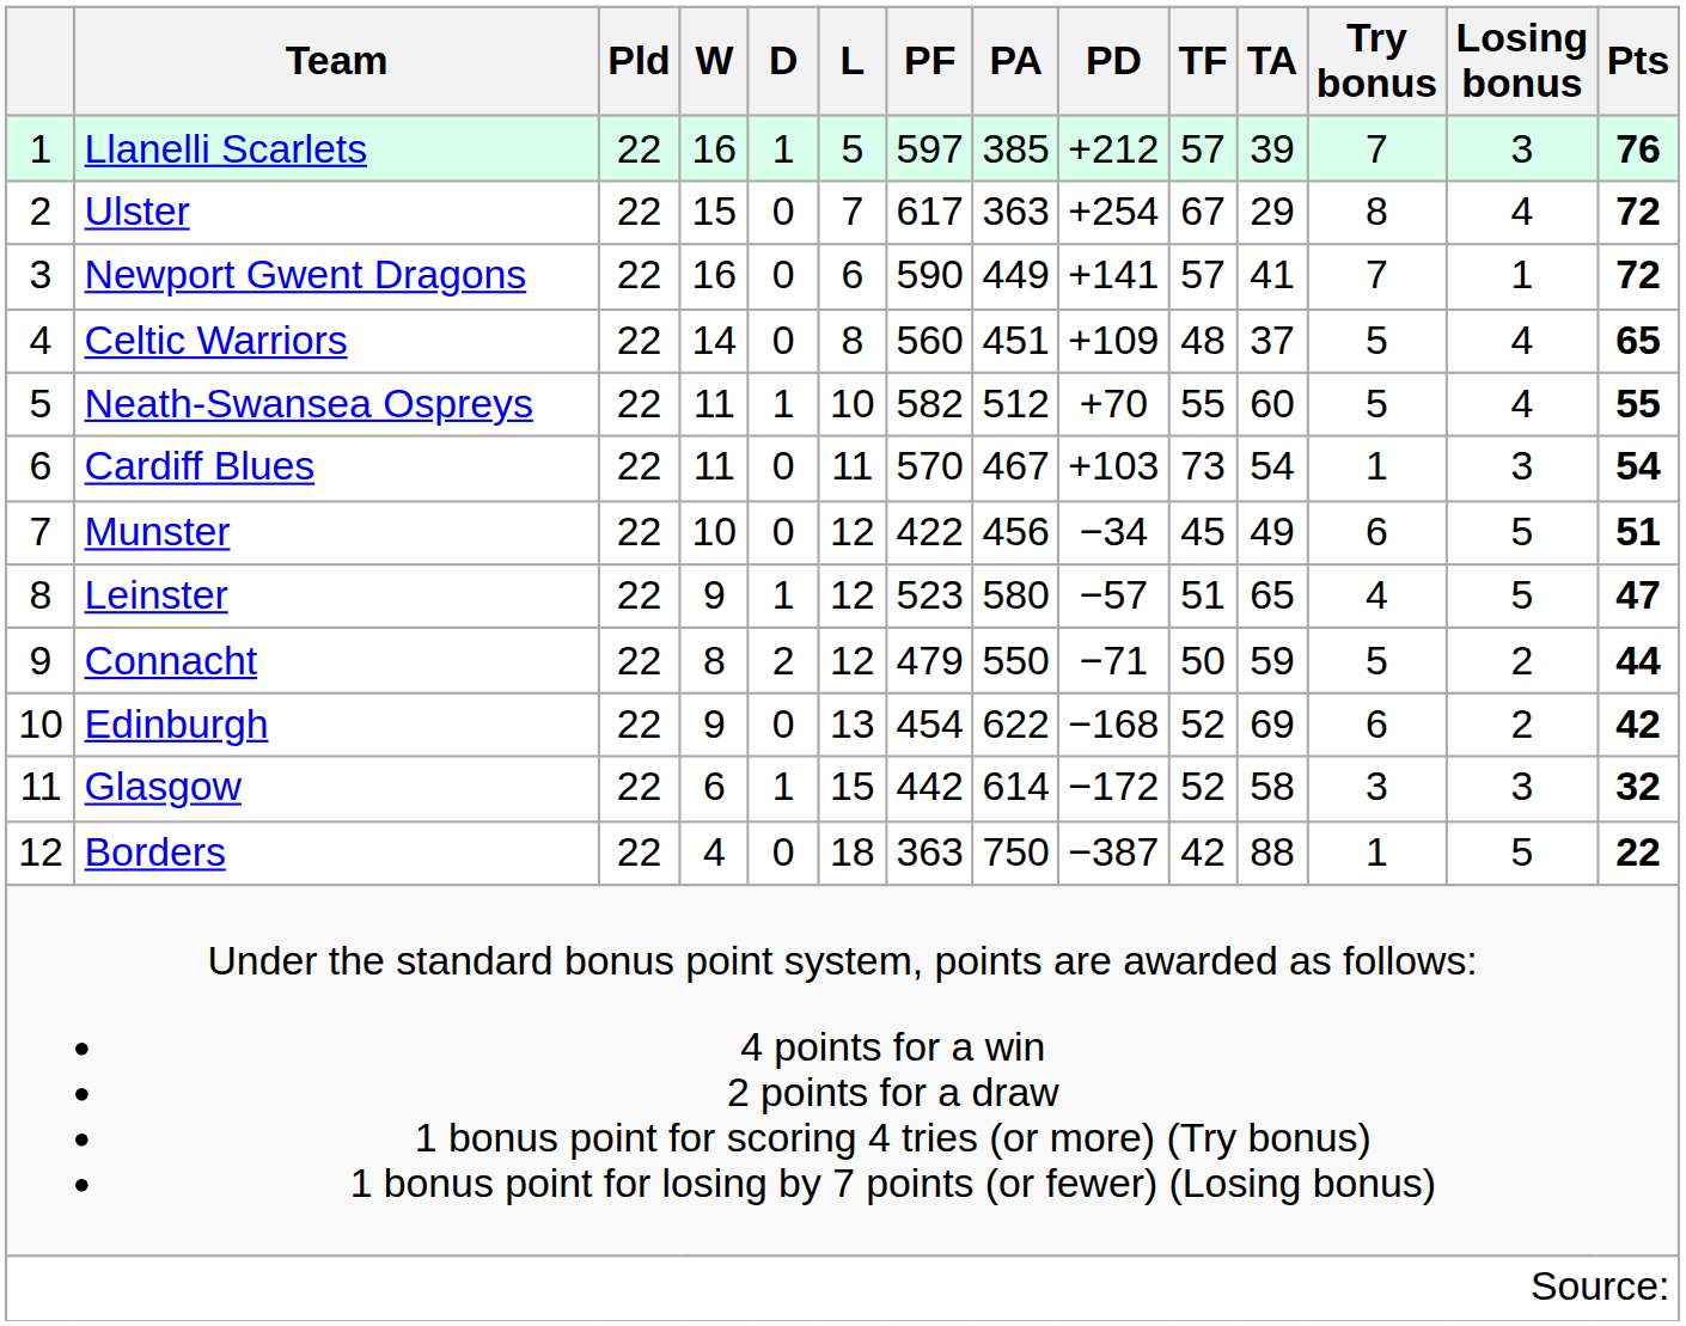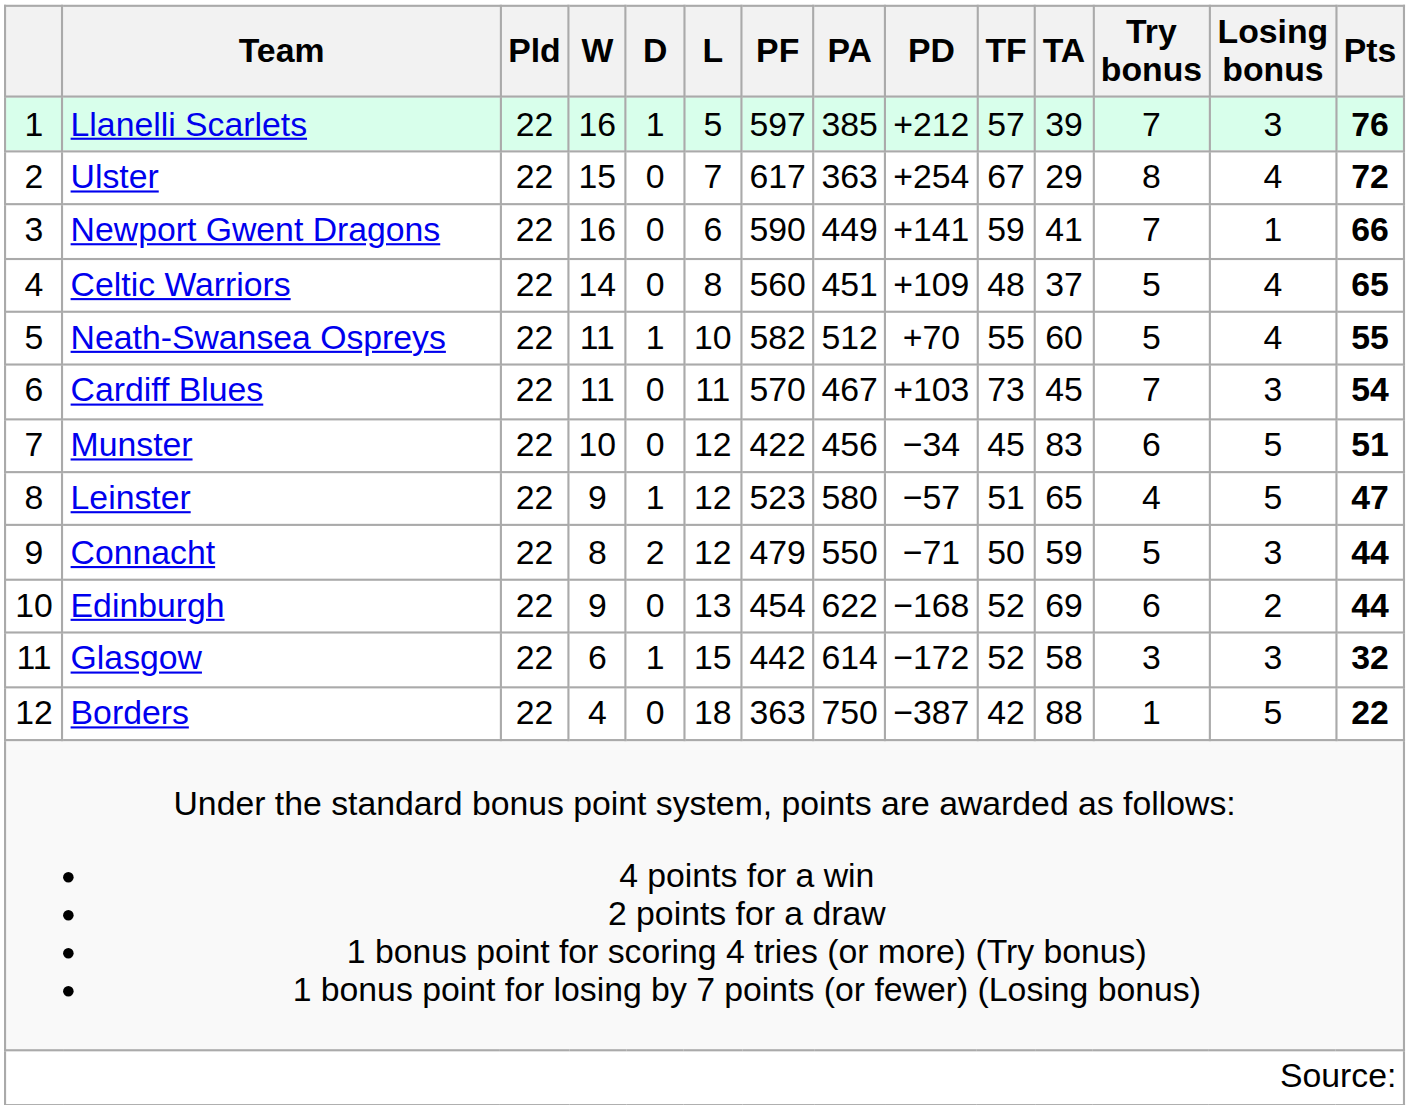 <table class="wikitable" style="float:left; margin-right:15px; text-align: center;">
 <tr>
 <th width="20"></th>
 <th width="200">Team</th>
 <th width="20">Pld</th>
 <th width="20">W</th>
 <th width="20">D</th>
 <th width="20">L</th>
 <th width="20">PF</th>
 <th width="20">PA</th>
 <th width="20">PD</th>
 <th width="20">TF</th>
 <th width="20">TA</th>
 <th width="20">Try bonus</th>
 <th width="20">Losing bonus</th>
 <th width="20">Pts</th>
 </tr>
 <tr bgcolor=#d8ffeb align=center>
 <td>1</td>
 <td align=left> <a href='#'>Llanelli Scarlets</a></td>
 <td>22</td>
 <td>16</td>
 <td>1</td>
 <td>5</td>
 <td>597</td>
 <td>385</td>
 <td>+212</td>
 <td>57</td>
 <td>39</td>
 <td>7</td>
 <td>3</td>
 <td><strong>76</strong></td>
 </tr>
 <tr bgcolor=#ffffff align=center>
 <td>2</td>
 <td align=left> <a href='#'>Ulster</a></td>
 <td>22</td>
 <td>15</td>
 <td>0</td>
 <td>7</td>
 <td>617</td>
 <td>363</td>
 <td>+254</td>
 <td>67</td>
 <td>29</td>
 <td>8</td>
 <td>4</td>
 <td><strong>72</strong></td>
 </tr>
 <tr bgcolor=#ffffff align=center>
 <td>3</td>
 <td align=left> <a href='#'>Newport Gwent Dragons</a></td>
 <td>22</td>
 <td>16</td>
 <td>0</td>
 <td>6</td>
 <td>590</td>
 <td>449</td>
 <td>+141</td>
-<td>57</td>
+<td>59</td>
 <td>41</td>
 <td>7</td>
 <td>1</td>
-<td><strong>72</strong></td>
+<td><strong>66</strong></td>
 </tr>
 <tr bgcolor=#ffffff align=center>
 <td>4</td>
 <td align=left> <a href='#'>Celtic Warriors</a></td>
 <td>22</td>
 <td>14</td>
 <td>0</td>
 <td>8</td>
 <td>560</td>
 <td>451</td>
 <td>+109</td>
 <td>48</td>
 <td>37</td>
 <td>5</td>
 <td>4</td>
 <td><strong>65</strong></td>
 </tr>
 <tr bgcolor=#ffffff align=center>
 <td>5</td>
 <td align=left> <a href='#'>Neath-Swansea Ospreys</a></td>
 <td>22</td>
 <td>11</td>
 <td>1</td>
 <td>10</td>
 <td>582</td>
 <td>512</td>
 <td>+70</td>
 <td>55</td>
 <td>60</td>
 <td>5</td>
 <td>4</td>
 <td><strong>55</strong></td>
 </tr>
 <tr bgcolor=#ffffff align=center>
 <td>6</td>
 <td align=left> <a href='#'>Cardiff Blues</a></td>
 <td>22</td>
 <td>11</td>
 <td>0</td>
 <td>11</td>
 <td>570</td>
 <td>467</td>
 <td>+103</td>
 <td>73</td>
-<td>54</td>
-<td>1</td>
+<td>45</td>
+<td>7</td>
 <td>3</td>
 <td><strong>54</strong></td>
 </tr>
 <tr bgcolor=#ffffff align=center>
 <td>7</td>
 <td align=left> <a href='#'>Munster</a></td>
 <td>22</td>
 <td>10</td>
 <td>0</td>
 <td>12</td>
 <td>422</td>
 <td>456</td>
 <td>−34</td>
 <td>45</td>
-<td>49</td>
+<td>83</td>
 <td>6</td>
 <td>5</td>
 <td><strong>51</strong></td>
 </tr>
 <tr bgcolor=#ffffff align=center>
 <td>8</td>
 <td align=left> <a href='#'>Leinster</a></td>
 <td>22</td>
 <td>9</td>
 <td>1</td>
 <td>12</td>
 <td>523</td>
 <td>580</td>
 <td>−57</td>
 <td>51</td>
 <td>65</td>
 <td>4</td>
 <td>5</td>
 <td><strong>47</strong></td>
 </tr>
 <tr bgcolor=#ffffff align=center>
 <td>9</td>
 <td align=left> <a href='#'>Connacht</a></td>
 <td>22</td>
 <td>8</td>
 <td>2</td>
 <td>12</td>
 <td>479</td>
 <td>550</td>
 <td>−71</td>
 <td>50</td>
 <td>59</td>
 <td>5</td>
-<td>2</td>
+<td>3</td>
 <td><strong>44</strong></td>
 </tr>
 <tr bgcolor=#ffffff align=center>
 <td>10</td>
 <td align=left> <a href='#'>Edinburgh</a></td>
 <td>22</td>
 <td>9</td>
 <td>0</td>
 <td>13</td>
 <td>454</td>
 <td>622</td>
 <td>−168</td>
 <td>52</td>
 <td>69</td>
 <td>6</td>
 <td>2</td>
-<td><strong>42</strong></td>
+<td><strong>44</strong></td>
 </tr>
 <tr bgcolor=#ffffff align=center>
 <td>11</td>
 <td align=left> <a href='#'>Glasgow</a></td>
 <td>22</td>
 <td>6</td>
 <td>1</td>
 <td>15</td>
 <td>442</td>
 <td>614</td>
 <td>−172</td>
 <td>52</td>
 <td>58</td>
 <td>3</td>
 <td>3</td>
 <td><strong>32</strong></td>
 </tr>
 <tr bgcolor=#ffffff align=center>
 <td>12</td>
 <td align=left> <a href='#'>Borders</a></td>
 <td>22</td>
 <td>4</td>
 <td>0</td>
 <td>18</td>
 <td>363</td>
 <td>750</td>
 <td>−387</td>
 <td>42</td>
 <td>88</td>
 <td>1</td>
 <td>5</td>
 <td><strong>22</strong></td>
 </tr>
 <tr>
 <td colspan="14"><br>Under the standard bonus point system, points are awarded as follows:<ul><li>4 points for a win</li><li>2 points for a draw</li><li>1 bonus point for scoring 4 tries (or more) (Try bonus)</li><li>1 bonus point for losing by 7 points (or fewer) (Losing bonus)</li></ul></td>
 </tr>
 <tr>
 <td colspan="14" style="text-align:right; background:#fff;" cellpadding="0" cellspacing="0">Source:  </td>
 </tr>
 </table>
